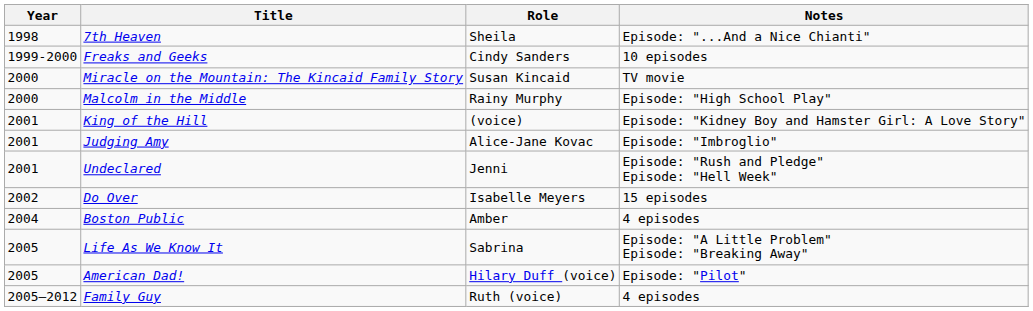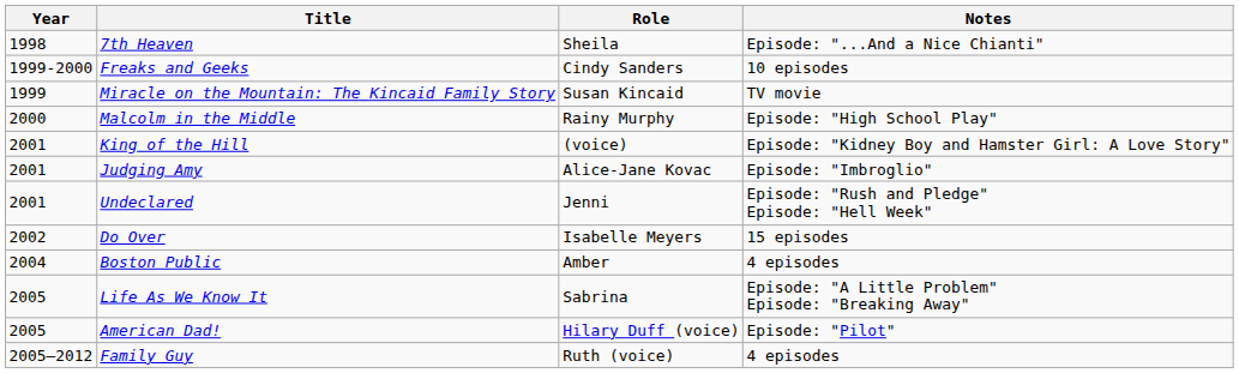 <table class="wikitable sortable">
 <tr>
 <th>Year</th>
 <th>Title</th>
 <th>Role</th>
 <th class="unsortable">Notes</th>
 </tr>
 <tr>
 <td>1998</td>
 <td><em><a href='#'>7th Heaven</a></em></td>
 <td>Sheila</td>
 <td>Episode: "...And a Nice Chianti"</td>
 </tr>
 <tr>
 <td>1999-2000</td>
 <td><em><a href='#'>Freaks and Geeks</a></em></td>
 <td>Cindy Sanders</td>
 <td>10 episodes</td>
 </tr>
 <tr>
-<td>2000</td>
+<td>1999</td>
 <td><em><a href='#'>Miracle on the Mountain: The Kincaid Family Story</a></em></td>
 <td>Susan Kincaid</td>
 <td>TV movie</td>
 </tr>
 <tr>
 <td>2000</td>
 <td><em><a href='#'>Malcolm in the Middle</a></em></td>
 <td>Rainy Murphy</td>
 <td>Episode: "High School Play"</td>
 </tr>
 <tr>
 <td>2001</td>
 <td><em><a href='#'>King of the Hill</a></em></td>
 <td>(voice)</td>
 <td>Episode: "Kidney Boy and Hamster Girl: A Love Story"</td>
 </tr>
 <tr>
 <td>2001</td>
 <td><em><a href='#'>Judging Amy</a></em></td>
 <td>Alice-Jane Kovac</td>
 <td>Episode: "Imbroglio"</td>
 </tr>
 <tr>
 <td>2001</td>
 <td><em><a href='#'>Undeclared</a></em></td>
 <td>Jenni</td>
 <td>Episode: "Rush and Pledge"<br>Episode: "Hell Week"</td>
 </tr>
 <tr>
 <td>2002</td>
 <td><em><a href='#'>Do Over</a></em></td>
 <td>Isabelle Meyers</td>
 <td>15 episodes</td>
 </tr>
 <tr>
 <td>2004</td>
 <td><em><a href='#'>Boston Public</a></em></td>
 <td>Amber</td>
 <td>4 episodes</td>
 </tr>
 <tr>
 <td>2005</td>
 <td><em><a href='#'>Life As We Know It</a></em></td>
 <td>Sabrina</td>
 <td>Episode: "A Little Problem"<br>Episode: "Breaking Away"</td>
 </tr>
 <tr>
 <td>2005</td>
 <td><em><a href='#'>American Dad!</a></em></td>
 <td><a href='#'>Hilary Duff </a>(voice)</td>
 <td>Episode: "<a href='#'>Pilot</a>"</td>
 </tr>
 <tr>
 <td>2005–2012</td>
 <td><em><a href='#'>Family Guy</a></em></td>
 <td>Ruth (voice)</td>
 <td>4 episodes</td>
 </tr>
 </table>
